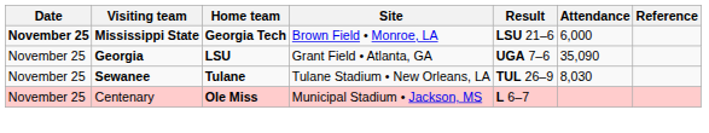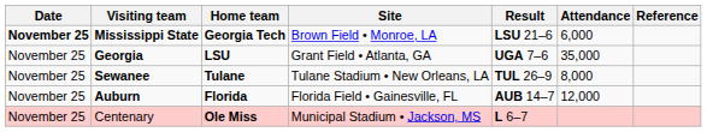 <table class="wikitable" style="font-size:95%;">
 <tr>
 <th>Date</th>
 <th>Visiting team</th>
 <th>Home team</th>
 <th>Site</th>
 <th>Result</th>
 <th>Attendance</th>
 <th class="unsortable">Reference</th>
 </tr>
 <tr bgcolor=>
 <td><strong>November 25</strong></td>
 <td><strong>Mississippi State</strong></td>
 <td><strong>Georgia Tech</strong></td>
 <td><a href='#'>Brown Field</a> • <a href='#'>Monroe, LA</a></td>
 <td><strong>LSU</strong> 21–6</td>
 <td>6,000</td>
 <td></td>
 </tr>
 <tr bgcolor=>
 <td>November 25</td>
 <td><strong>Georgia</strong></td>
 <td><strong>LSU</strong></td>
 <td>Grant Field • Atlanta, GA</td>
 <td><strong>UGA</strong> 7–6</td>
-<td>35,090</td>
+<td>35,000</td>
 <td></td>
 </tr>
 <tr bgcolor=>
 <td>November 25</td>
 <td><strong>Sewanee</strong></td>
 <td><strong>Tulane</strong></td>
 <td>Tulane Stadium • New Orleans, LA</td>
 <td><strong>TUL</strong> 26–9</td>
-<td>8,030</td>
+<td>8,000</td>
+<td></td>
+</tr>
+<tr bgcolor=>
+<td>November 25</td>
+<td><strong>Auburn</strong></td>
+<td><strong>Florida</strong></td>
+<td>Florida Field • Gainesville, FL</td>
+<td><strong>AUB</strong> 14–7</td>
+<td>12,000</td>
 <td></td>
 </tr>
 <tr bgcolor=ffcccc>
 <td>November 25</td>
 <td>Centenary</td>
 <td><strong>Ole Miss</strong></td>
 <td>Municipal Stadium • <a href='#'>Jackson, MS</a></td>
 <td><strong>L</strong> 6–7</td>
 <td></td>
 <td></td>
 </tr>
 </table>
